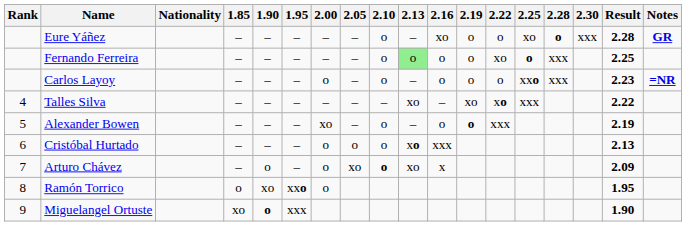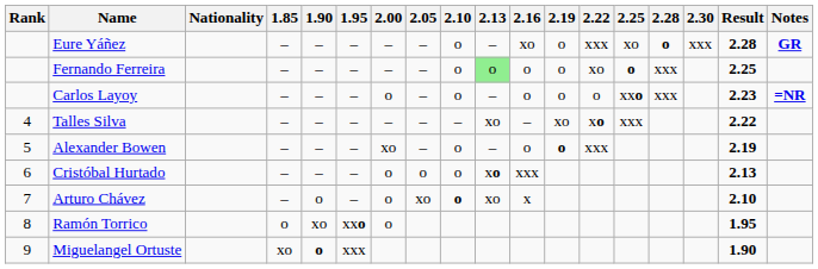 <table class="wikitable sortable" style="text-align:center;font-size:90%">
 <tr>
 <th>Rank</th>
 <th>Name</th>
 <th>Nationality</th>
 <th>1.85</th>
 <th>1.90</th>
 <th>1.95</th>
 <th>2.00</th>
 <th>2.05</th>
 <th>2.10</th>
 <th>2.13</th>
 <th>2.16</th>
 <th>2.19</th>
 <th>2.22</th>
 <th>2.25</th>
 <th>2.28</th>
 <th>2.30</th>
 <th>Result</th>
 <th>Notes</th>
 </tr>
 <tr>
 <td></td>
 <td align=left><a href='#'>Eure Yáñez</a></td>
 <td align=left></td>
 <td>–</td>
 <td>–</td>
 <td>–</td>
 <td>–</td>
 <td>–</td>
 <td>o</td>
 <td>–</td>
 <td>xo</td>
 <td>o</td>
-<td>o</td>
+<td>xxx</td>
 <td>xo</td>
 <td><strong>o</strong></td>
 <td>xxx</td>
 <td><strong>2.28</strong></td>
 <td><strong><a href='#'>GR</a></strong></td>
 </tr>
 <tr>
 <td></td>
 <td align=left><a href='#'>Fernando Ferreira</a></td>
 <td align=left></td>
 <td>–</td>
 <td>–</td>
 <td>–</td>
 <td>–</td>
 <td>–</td>
 <td>o</td>
 <td style="background: lightgreen;">o</td>
 <td>o</td>
 <td>o</td>
 <td>xo</td>
 <td><strong>o</strong></td>
 <td>xxx</td>
 <td></td>
 <td><strong>2.25</strong></td>
 <td></td>
 </tr>
 <tr>
 <td></td>
 <td align=left><a href='#'>Carlos Layoy</a></td>
 <td align=left></td>
 <td>–</td>
 <td>–</td>
 <td>–</td>
 <td>o</td>
 <td>–</td>
 <td>o</td>
 <td>–</td>
 <td>o</td>
 <td>o</td>
 <td>o</td>
 <td>xx<strong>o</strong></td>
 <td>xxx</td>
 <td></td>
 <td><strong>2.23</strong></td>
 <td><strong><a href='#'>=NR</a></strong></td>
 </tr>
 <tr>
 <td>4</td>
 <td align=left><a href='#'>Talles Silva</a></td>
 <td align=left></td>
 <td>–</td>
 <td>–</td>
 <td>–</td>
 <td>–</td>
 <td>–</td>
 <td>–</td>
 <td>xo</td>
 <td>–</td>
 <td>xo</td>
 <td>x<strong>o</strong></td>
 <td>xxx</td>
 <td></td>
 <td></td>
 <td><strong>2.22</strong></td>
 <td></td>
 </tr>
 <tr>
 <td>5</td>
 <td align=left><a href='#'>Alexander Bowen</a></td>
 <td align=left></td>
 <td>–</td>
 <td>–</td>
 <td>–</td>
 <td>xo</td>
 <td>–</td>
 <td>o</td>
 <td>–</td>
 <td>o</td>
 <td><strong>o</strong></td>
 <td>xxx</td>
 <td></td>
 <td></td>
 <td></td>
 <td><strong>2.19</strong></td>
 <td></td>
 </tr>
 <tr>
 <td>6</td>
 <td align=left><a href='#'>Cristóbal Hurtado</a></td>
 <td align=left></td>
 <td>–</td>
 <td>–</td>
 <td>–</td>
 <td>o</td>
 <td>o</td>
 <td>o</td>
 <td>x<strong>o</strong></td>
 <td>xxx</td>
 <td></td>
 <td></td>
 <td></td>
 <td></td>
 <td></td>
 <td><strong>2.13</strong></td>
 <td></td>
 </tr>
 <tr>
 <td>7</td>
 <td align=left><a href='#'>Arturo Chávez</a></td>
 <td align=left></td>
 <td>–</td>
 <td>o</td>
 <td>–</td>
 <td>o</td>
 <td>xo</td>
 <td><strong>o</strong></td>
 <td>xo</td>
 <td>x</td>
 <td></td>
 <td></td>
 <td></td>
 <td></td>
 <td></td>
-<td><strong>2.09</strong></td>
+<td><strong>2.10</strong></td>
 <td></td>
 </tr>
 <tr>
 <td>8</td>
 <td align=left><a href='#'>Ramón Torrico</a></td>
 <td align=left></td>
 <td>o</td>
 <td>xo</td>
 <td>xx<strong>o</strong></td>
 <td>o</td>
 <td></td>
 <td></td>
 <td></td>
 <td></td>
 <td></td>
 <td></td>
 <td></td>
 <td></td>
 <td></td>
 <td><strong>1.95</strong></td>
 <td></td>
 </tr>
 <tr>
 <td>9</td>
 <td align=left><a href='#'>Miguelangel Ortuste</a></td>
 <td align=left></td>
 <td>xo</td>
 <td><strong>o</strong></td>
 <td>xxx</td>
 <td></td>
 <td></td>
 <td></td>
 <td></td>
 <td></td>
 <td></td>
 <td></td>
 <td></td>
 <td></td>
 <td></td>
 <td><strong>1.90</strong></td>
 <td></td>
 </tr>
 </table>
